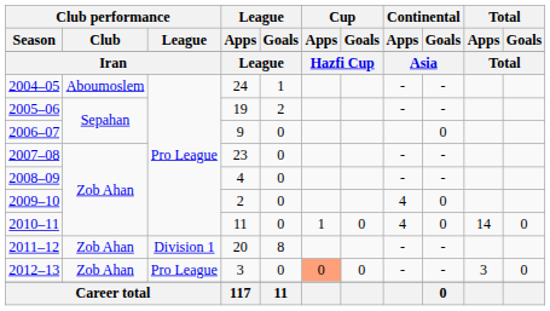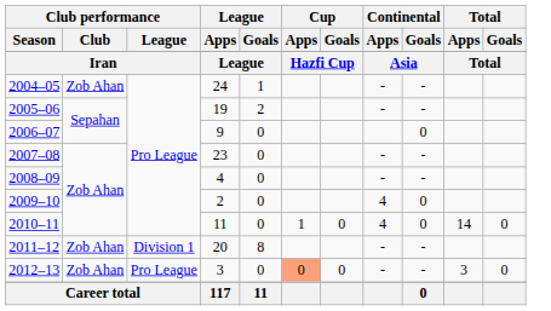 <table class="wikitable" style="text-align:center">
 <tr>
 <th colspan=3>Club performance</th>
 <th colspan=2>League</th>
 <th colspan=2>Cup</th>
 <th colspan=2>Continental</th>
 <th colspan=2>Total</th>
 </tr>
 <tr>
 <th>Season</th>
 <th>Club</th>
 <th>League</th>
 <th>Apps</th>
 <th>Goals</th>
 <th>Apps</th>
 <th>Goals</th>
 <th>Apps</th>
 <th>Goals</th>
 <th>Apps</th>
 <th>Goals</th>
 </tr>
 <tr>
 </tr>
 <tr>
 <th colspan=3>Iran</th>
 <th colspan=2>League</th>
 <th colspan=2><a href='#'>Hazfi Cup</a></th>
 <th colspan=2><a href='#'>Asia</a></th>
 <th colspan=2>Total</th>
 </tr>
 <tr>
 <td><a href='#'>2004–05</a></td>
-<td><a href='#'>Aboumoslem</a></td>
+<td><a href='#'>Zob Ahan</a></td>
 <td rowspan="7"><a href='#'>Pro League</a></td>
 <td>24</td>
 <td>1</td>
 <td></td>
 <td></td>
 <td>-</td>
 <td>-</td>
 <td></td>
 <td></td>
 </tr>
 <tr>
 <td><a href='#'>2005–06</a></td>
 <td rowspan="2"><a href='#'>Sepahan</a></td>
 <td>19</td>
 <td>2</td>
 <td></td>
 <td></td>
 <td>-</td>
 <td>-</td>
 <td></td>
 <td></td>
 </tr>
 <tr>
 <td><a href='#'>2006–07</a></td>
 <td>9</td>
 <td>0</td>
 <td></td>
 <td></td>
 <td></td>
 <td>0</td>
 <td></td>
 <td></td>
 </tr>
 <tr>
 <td><a href='#'>2007–08</a></td>
 <td rowspan="4"><a href='#'>Zob Ahan</a></td>
 <td>23</td>
 <td>0</td>
 <td></td>
 <td></td>
 <td>-</td>
 <td>-</td>
 <td></td>
 <td></td>
 </tr>
 <tr>
 <td><a href='#'>2008–09</a></td>
 <td>4</td>
 <td>0</td>
 <td></td>
 <td></td>
 <td>-</td>
 <td>-</td>
 <td></td>
 <td></td>
 </tr>
 <tr>
 <td><a href='#'>2009–10</a></td>
 <td>2</td>
 <td>0</td>
 <td></td>
 <td></td>
 <td>4</td>
 <td>0</td>
 <td></td>
 <td></td>
 </tr>
 <tr>
 <td><a href='#'>2010–11</a></td>
 <td>11</td>
 <td>0</td>
 <td>1</td>
 <td>0</td>
 <td>4</td>
 <td>0</td>
 <td>14</td>
 <td>0</td>
 </tr>
 <tr>
 <td><a href='#'>2011–12</a></td>
 <td><a href='#'>Zob Ahan</a></td>
 <td><a href='#'>Division 1</a></td>
 <td>20</td>
 <td>8</td>
 <td></td>
 <td></td>
 <td>-</td>
 <td>-</td>
 <td></td>
 <td></td>
 </tr>
 <tr>
 <td><a href='#'>2012–13</a></td>
 <td><a href='#'>Zob Ahan</a></td>
 <td><a href='#'>Pro League</a></td>
 <td>3</td>
 <td>0</td>
 <td style="background: lightsalmon;">0</td>
 <td>0</td>
 <td>-</td>
 <td>-</td>
 <td>3</td>
 <td>0</td>
 </tr>
 <tr>
 </tr>
 <tr>
 <th colspan=3>Career total</th>
 <th>117</th>
 <th>11</th>
 <th></th>
 <th></th>
 <th></th>
 <th>0</th>
 <th></th>
 <th></th>
 </tr>
 </table>
